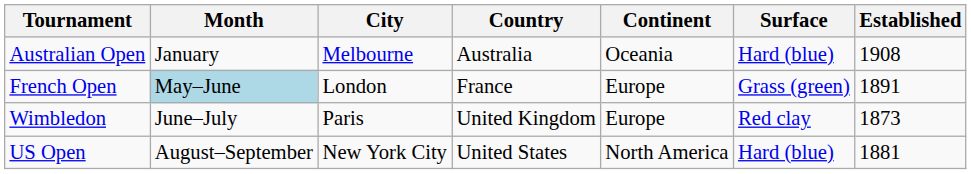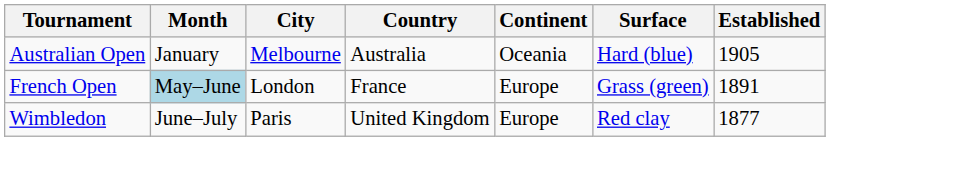 <table Class="sortable wikitable">
 <tr>
 <th>Tournament</th>
 <th>Month</th>
 <th>City</th>
 <th>Country</th>
 <th>Continent</th>
 <th>Surface</th>
 <th>Established</th>
 </tr>
 <tr>
 <td><a href='#'>Australian Open</a></td>
 <td>January</td>
 <td><a href='#'>Melbourne</a></td>
 <td>Australia</td>
 <td>Oceania</td>
 <td><a href='#'>Hard (blue)</a></td>
-<td>1908</td>
+<td>1905</td>
 </tr>
 <tr>
 <td><a href='#'>French Open</a></td>
 <td style="background: lightblue;">May–June</td>
 <td>London</td>
 <td>France</td>
 <td>Europe</td>
 <td><a href='#'>Grass (green)</a></td>
 <td>1891</td>
 </tr>
 <tr>
 <td><a href='#'>Wimbledon</a></td>
 <td>June–July</td>
 <td>Paris</td>
 <td>United Kingdom</td>
 <td>Europe</td>
 <td><a href='#'>Red clay</a></td>
-<td>1873</td>
-</tr>
-<tr>
-<td><a href='#'>US Open</a></td>
-<td>August–September</td>
-<td>New York City</td>
-<td>United States</td>
-<td>North America</td>
-<td><a href='#'>Hard (blue)</a></td>
-<td>1881</td>
+<td>1877</td>
 </tr>
 </table>
